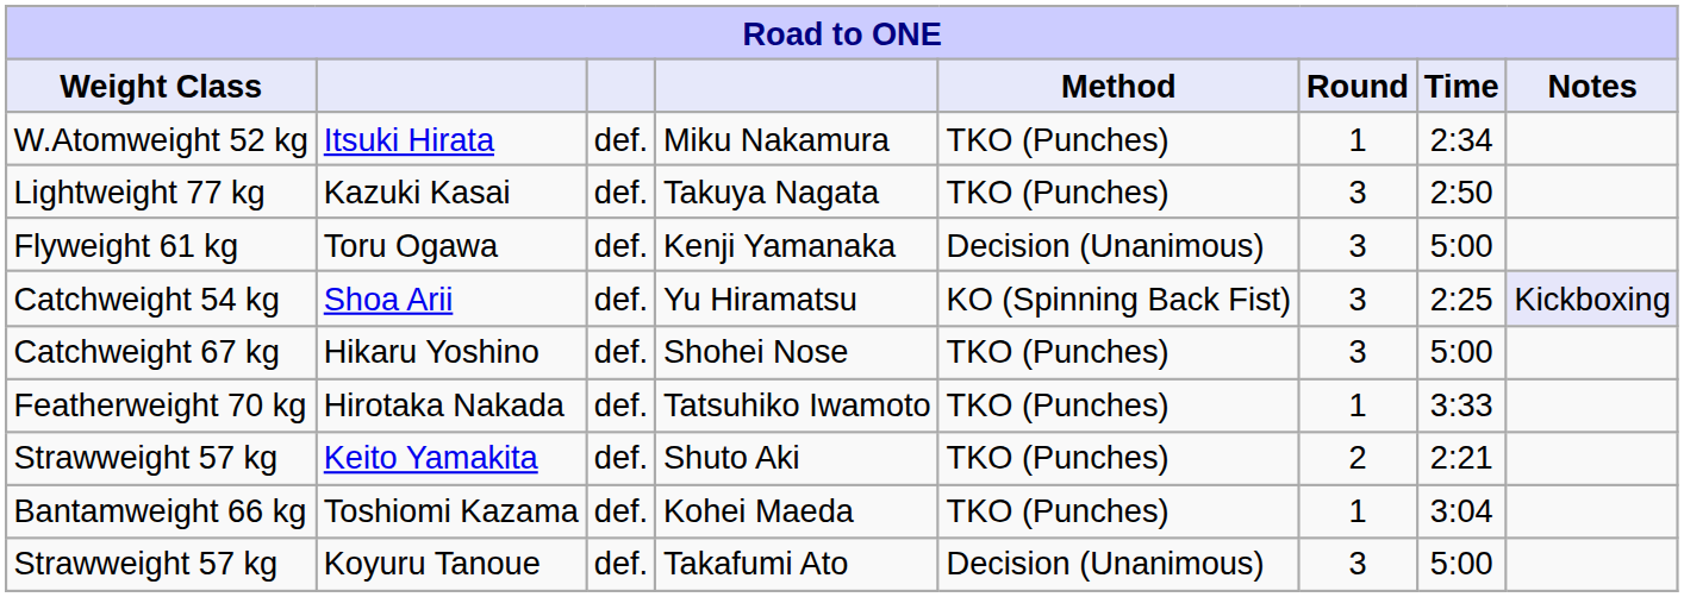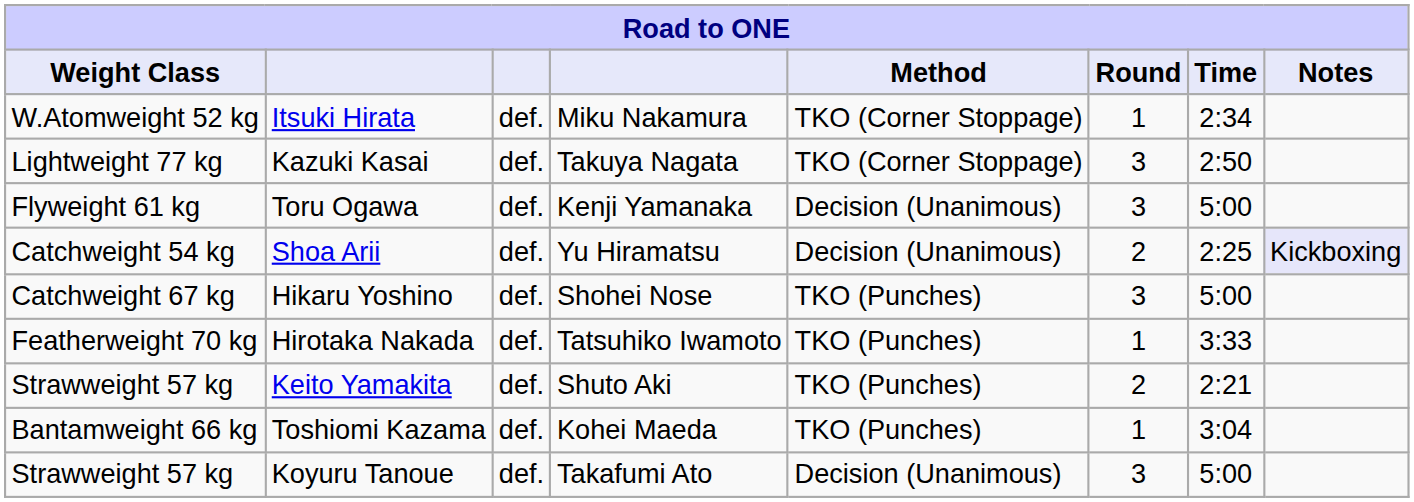 <table class="wikitable" style="font-size: 80%;">
 <tr>
 <th colspan="8" style="background-color: #ccf; color: #000080; text-align: center;"><strong>Road to ONE</strong></th>
 </tr>
 <tr>
 <th colspan="1" style="background-color: #E6E8FA; color: #000000; text-align: center;">Weight Class</th>
 <th colspan="1" style="background-color: #E6E8FA; color: #000000; text-align: center;"></th>
 <th colspan="1" style="background-color: #E6E8FA; color: #000000; text-align: center;"></th>
 <th colspan="1" style="background-color: #E6E8FA; color: #000000; text-align: center;"></th>
 <th colspan="1" style="background-color: #E6E8FA; color: #000000; text-align: center;">Method</th>
 <th colspan="1" style="background-color: #E6E8FA; color: #000000; text-align: center;">Round</th>
 <th colspan="1" style="background-color: #E6E8FA; color: #000000; text-align: center;">Time</th>
 <th colspan="1" style="background-color: #E6E8FA; color: #000000; text-align: center;">Notes</th>
 </tr>
 <tr>
 <td>W.Atomweight 52 kg</td>
 <td> <a href='#'>Itsuki Hirata</a></td>
 <td align=center>def.</td>
 <td> Miku Nakamura</td>
-<td>TKO (Punches)</td>
+<td>TKO (Corner Stoppage)</td>
 <td align=center>1</td>
 <td align=center>2:34</td>
 <td></td>
 </tr>
 <tr>
 <td>Lightweight 77 kg</td>
 <td> Kazuki Kasai</td>
 <td align=center>def.</td>
 <td> Takuya Nagata</td>
-<td>TKO (Punches)</td>
+<td>TKO (Corner Stoppage)</td>
 <td align=center>3</td>
 <td align=center>2:50</td>
 <td></td>
 </tr>
 <tr>
 <td>Flyweight 61 kg</td>
 <td> Toru Ogawa</td>
 <td align=center>def.</td>
 <td> Kenji Yamanaka</td>
 <td>Decision (Unanimous)</td>
 <td align=center>3</td>
 <td align=center>5:00</td>
 <td></td>
 </tr>
 <tr>
 <td>Catchweight 54 kg</td>
 <td> <a href='#'>Shoa Arii</a></td>
 <td align=center>def.</td>
 <td> Yu Hiramatsu</td>
-<td>KO (Spinning Back Fist)</td>
-<td align=center>3</td>
+<td>Decision (Unanimous)</td>
+<td align=center>2</td>
 <td align=center>2:25</td>
 <td style="background: lavender;">Kickboxing</td>
 </tr>
 <tr>
 <td>Catchweight 67 kg</td>
 <td> Hikaru Yoshino</td>
 <td align=center>def.</td>
 <td> Shohei Nose</td>
 <td>TKO (Punches)</td>
 <td align=center>3</td>
 <td align=center>5:00</td>
 <td></td>
 </tr>
 <tr>
 <td>Featherweight 70 kg</td>
 <td> Hirotaka Nakada</td>
 <td align=center>def.</td>
 <td> Tatsuhiko Iwamoto</td>
 <td>TKO (Punches)</td>
 <td align=center>1</td>
 <td align=center>3:33</td>
 <td></td>
 </tr>
 <tr>
 <td>Strawweight 57 kg</td>
 <td> <a href='#'>Keito Yamakita</a></td>
 <td align=center>def.</td>
 <td> Shuto Aki</td>
 <td>TKO (Punches)</td>
 <td align=center>2</td>
 <td align=center>2:21</td>
 <td></td>
 </tr>
 <tr>
 <td>Bantamweight 66 kg</td>
 <td> Toshiomi Kazama</td>
 <td align=center>def.</td>
 <td> Kohei Maeda</td>
 <td>TKO (Punches)</td>
 <td align=center>1</td>
 <td align=center>3:04</td>
 <td></td>
 </tr>
 <tr>
 <td>Strawweight 57 kg</td>
 <td> Koyuru Tanoue</td>
 <td align=center>def.</td>
 <td> Takafumi Ato</td>
 <td>Decision (Unanimous)</td>
 <td align=center>3</td>
 <td align=center>5:00</td>
 <td></td>
 </tr>
 </table>
